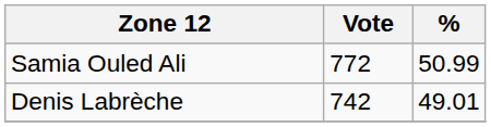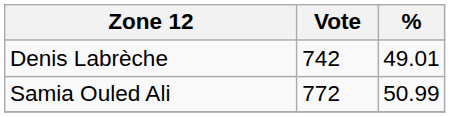 <table class="wikitable">
 <tr>
 <th bgcolor="#DDDDFF" width="200px">Zone 12</th>
 <th bgcolor="#DDDDFF" width="50px">Vote</th>
 <th bgcolor="#DDDDFF" width="30px">%</th>
 </tr>
 <tr>
+<td>Denis Labrèche</td>
+<td>742</td>
+<td>49.01</td>
+</tr>
+<tr>
 <td>Samia Ouled Ali</td>
 <td>772</td>
 <td>50.99</td>
 </tr>
 <tr>
-<td>Denis Labrèche</td>
-<td>742</td>
-<td>49.01</td>
-</tr>
-<tr>
 </tr>
 </table>
